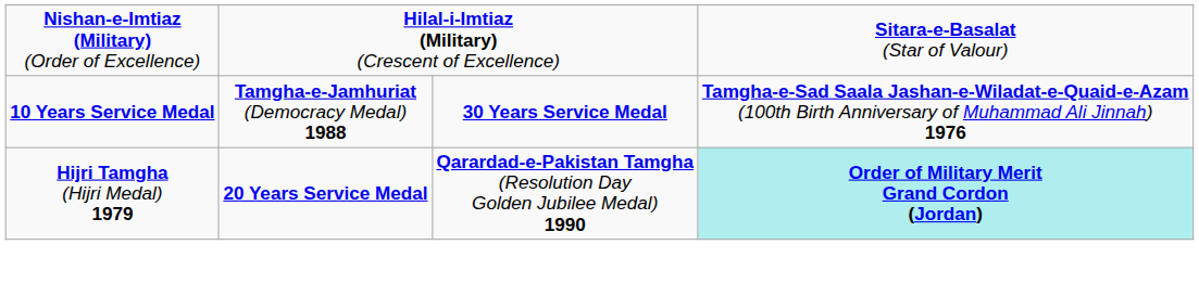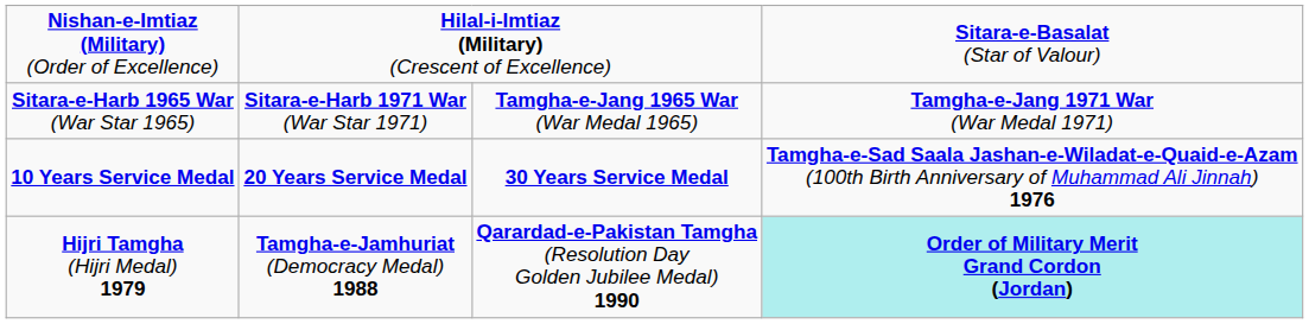 <table class="wikitable" style="margin:1em auto; text-align:center;">
 <tr>
 <td><strong><a href='#'>Nishan-e-Imtiaz</a></strong><br><strong><a href='#'>(Military)</a></strong><br><em>(Order of Excellence)</em></td>
 <td colspan="2"><strong><a href='#'>Hilal-i-Imtiaz</a></strong><br><strong>(Military)</strong><br><em>(Crescent of Excellence)</em></td>
 <td><strong><a href='#'>Sitara-e-Basalat</a></strong><br><em>(Star of Valour)</em></td>
 </tr>
 <tr>
+<td><strong><a href='#'>Sitara-e-Harb 1965 War</a></strong><br><em>(War Star 1965)</em></td>
+<td><strong><a href='#'>Sitara-e-Harb 1971 War</a></strong><br><em>(War Star 1971)</em></td>
+<td><strong><a href='#'>Tamgha-e-Jang 1965 War</a></strong><br><em>(War Medal 1965)</em></td>
+<td><strong><a href='#'>Tamgha-e-Jang 1971 War</a></strong><br><em>(War Medal 1971)</em></td>
+</tr>
+<tr>
 <td><strong><a href='#'>10 Years Service Medal</a></strong></td>
-<td><strong><a href='#'>Tamgha-e-Jamhuriat</a></strong><br><em>(Democracy Medal)</em><br><strong>1988</strong></td>
+<td><strong><a href='#'>20 Years Service Medal</a></strong></td>
 <td><strong><a href='#'>30 Years Service Medal</a></strong></td>
 <td><strong><a href='#'>Tamgha-e-Sad Saala Jashan-e-Wiladat-e-Quaid-e-Azam</a></strong><br><em>(100th Birth Anniversary of <a href='#'>Muhammad Ali Jinnah</a>)</em><br><strong>1976</strong></td>
 </tr>
 <tr>
 <td><strong><a href='#'>Hijri Tamgha</a></strong><br><em>(Hijri Medal)</em><br><strong>1979</strong></td>
-<td><strong><a href='#'>20 Years Service Medal</a></strong></td>
+<td><strong><a href='#'>Tamgha-e-Jamhuriat</a></strong><br><em>(Democracy Medal)</em><br><strong>1988</strong></td>
 <td><strong><a href='#'>Qarardad-e-Pakistan Tamgha</a></strong><br><em>(Resolution Day</em><br><em>Golden Jubilee Medal)</em><br><strong>1990</strong></td>
 <td style="background: paleturquoise;"><strong><a href='#'>Order of Military Merit</a></strong><br><strong><a href='#'>Grand Cordon</a></strong><br><strong>(<a href='#'>Jordan</a>)</strong></td>
 </tr>
 </table>
